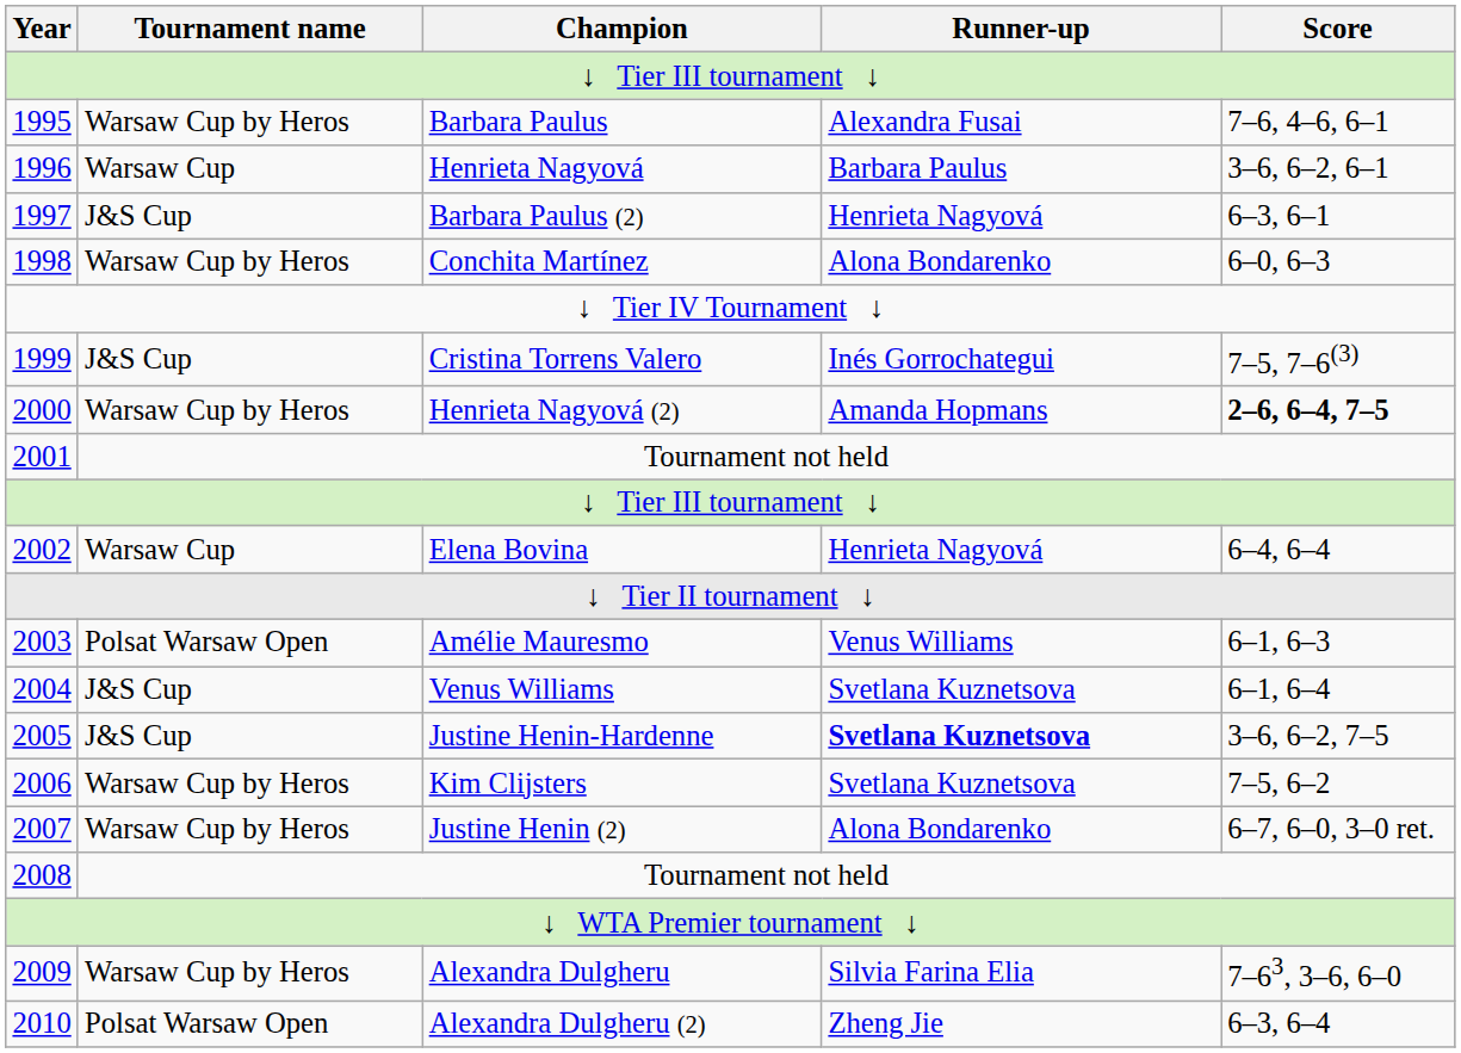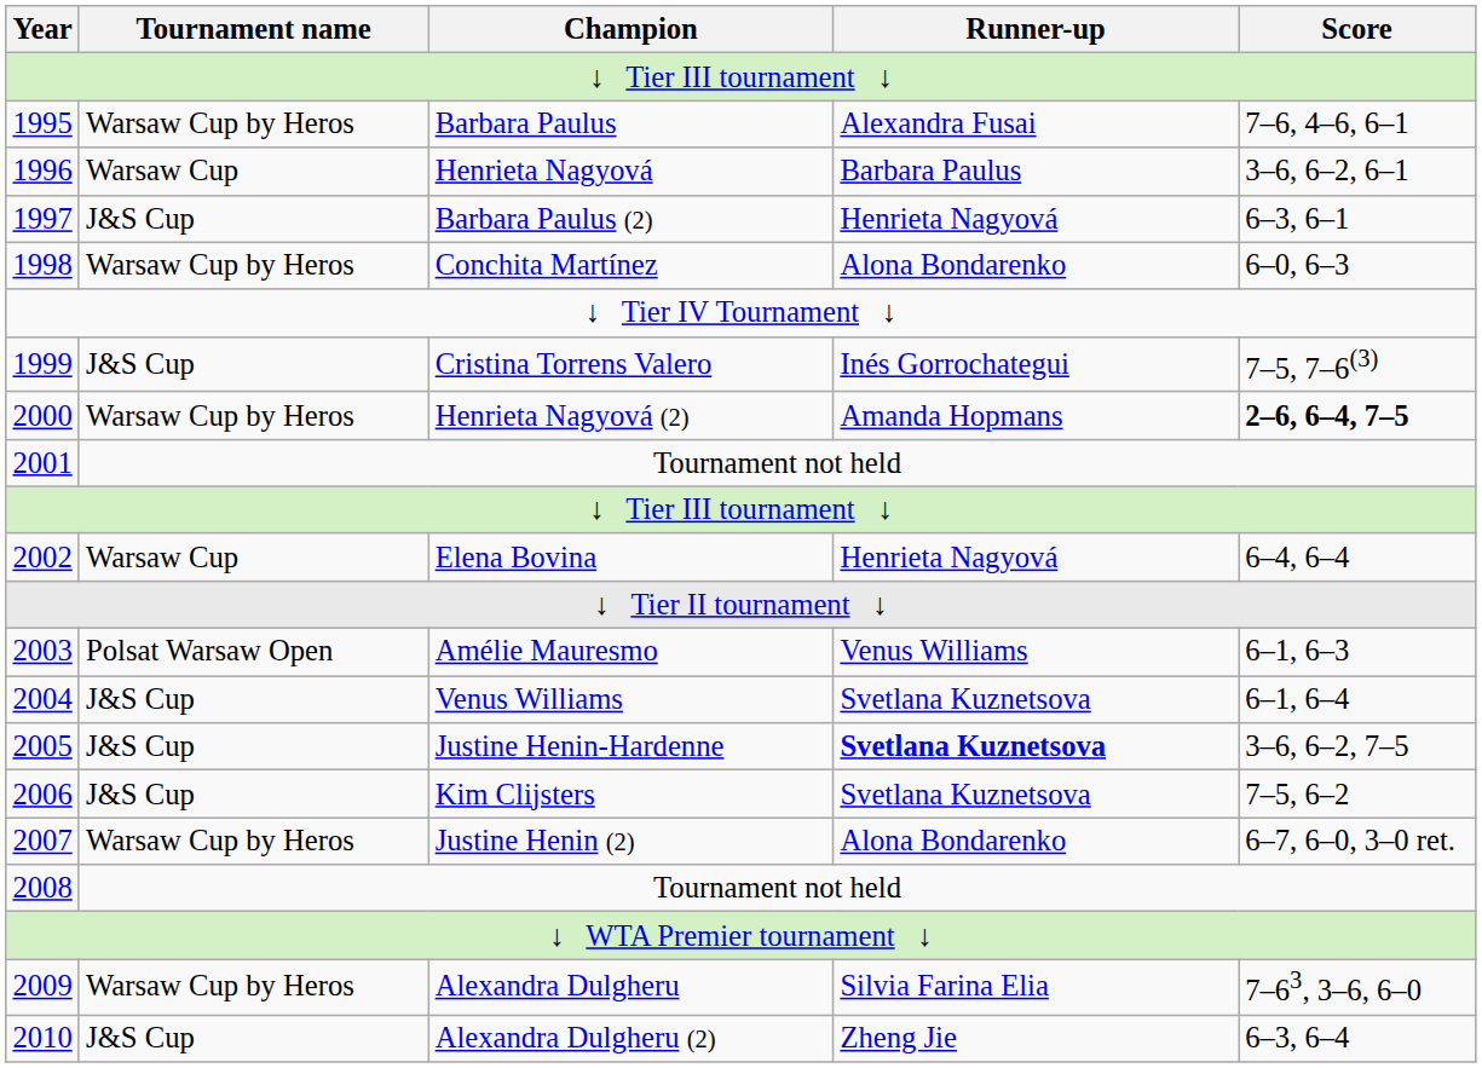 <table class="wikitable">
 <tr>
 <th>Year</th>
 <th width="180">Tournament name</th>
 <th width="210">Champion</th>
 <th width="210">Runner-up</th>
 <th width="120">Score</th>
 </tr>
 <tr bgcolor="#D4F1C5">
 <td colspan="5" align="center">↓   <a href='#'>Tier III tournament</a>   ↓</td>
 </tr>
 <tr>
 <td><a href='#'>1995</a></td>
 <td>Warsaw Cup by Heros</td>
 <td> <a href='#'>Barbara Paulus</a></td>
 <td> <a href='#'>Alexandra Fusai</a></td>
 <td>7–6, 4–6, 6–1</td>
 </tr>
 <tr>
 <td><a href='#'>1996</a></td>
 <td>Warsaw Cup</td>
 <td> <a href='#'>Henrieta Nagyová</a></td>
 <td> <a href='#'>Barbara Paulus</a></td>
 <td>3–6, 6–2, 6–1</td>
 </tr>
 <tr>
 <td><a href='#'>1997</a></td>
 <td>J&S Cup</td>
 <td> <a href='#'>Barbara Paulus</a> <small>(2)</small></td>
 <td> <a href='#'>Henrieta Nagyová</a></td>
 <td>6–3, 6–1</td>
 </tr>
 <tr>
 <td><a href='#'>1998</a></td>
 <td>Warsaw Cup by Heros</td>
 <td> <a href='#'>Conchita Martínez</a></td>
 <td> <a href='#'>Alona Bondarenko</a></td>
 <td>6–0, 6–3</td>
 </tr>
 <tr bgcolor=>
 <td colspan="5" align="center">↓   <a href='#'>Tier IV Tournament</a>   ↓</td>
 </tr>
 <tr>
 <td><a href='#'>1999</a></td>
 <td>J&S Cup</td>
 <td> <a href='#'>Cristina Torrens Valero</a></td>
 <td> <a href='#'>Inés Gorrochategui</a></td>
 <td>7–5, 7–6<sup>(3)</sup></td>
 </tr>
 <tr>
 <td><a href='#'>2000</a></td>
 <td>Warsaw Cup by Heros</td>
 <td> <a href='#'>Henrieta Nagyová</a> <small>(2)</small></td>
 <td> <a href='#'>Amanda Hopmans</a></td>
 <td><strong>2–6, 6–4, 7–5</strong></td>
 </tr>
 <tr>
 <td><a href='#'>2001</a></td>
 <td colspan="4" align="center">Tournament not held</td>
 </tr>
 <tr bgcolor="#D4F1C5">
 <td colspan="5" align="center">↓   <a href='#'>Tier III tournament</a>   ↓</td>
 </tr>
 <tr>
 <td><a href='#'>2002</a></td>
 <td>Warsaw Cup</td>
 <td> <a href='#'>Elena Bovina</a></td>
 <td> <a href='#'>Henrieta Nagyová</a></td>
 <td>6–4, 6–4</td>
 </tr>
 <tr bgcolor="#E9E9E9">
 <td colspan="5" align="center">↓   <a href='#'>Tier II tournament</a>   ↓</td>
 </tr>
 <tr>
 <td><a href='#'>2003</a></td>
 <td>Polsat Warsaw Open</td>
 <td> <a href='#'>Amélie Mauresmo</a></td>
 <td> <a href='#'>Venus Williams</a></td>
 <td>6–1, 6–3</td>
 </tr>
 <tr>
 <td><a href='#'>2004</a></td>
 <td>J&S Cup</td>
 <td> <a href='#'>Venus Williams</a></td>
 <td> <a href='#'>Svetlana Kuznetsova</a></td>
 <td>6–1, 6–4</td>
 </tr>
 <tr>
 <td><a href='#'>2005</a></td>
 <td>J&S Cup</td>
 <td> <a href='#'>Justine Henin-Hardenne</a></td>
 <td><strong> <a href='#'>Svetlana Kuznetsova</a></strong></td>
 <td>3–6, 6–2, 7–5</td>
 </tr>
 <tr>
 <td><a href='#'>2006</a></td>
-<td>Warsaw Cup by Heros</td>
+<td>J&S Cup</td>
 <td> <a href='#'>Kim Clijsters</a></td>
 <td> <a href='#'>Svetlana Kuznetsova</a></td>
 <td>7–5, 6–2</td>
 </tr>
 <tr>
 <td><a href='#'>2007</a></td>
 <td>Warsaw Cup by Heros</td>
 <td> <a href='#'>Justine Henin</a> <small>(2)</small></td>
 <td> <a href='#'>Alona Bondarenko</a></td>
 <td>6–7, 6–0, 3–0 ret.</td>
 </tr>
 <tr>
 <td><a href='#'>2008</a></td>
 <td colspan="4" align="center">Tournament not held</td>
 </tr>
 <tr bgcolor="#D4F1C5">
 <td colspan="5" align="center">↓   <a href='#'>WTA Premier tournament</a>   ↓</td>
 </tr>
 <tr>
 <td><a href='#'>2009</a></td>
 <td>Warsaw Cup by Heros</td>
 <td> <a href='#'>Alexandra Dulgheru</a></td>
 <td> <a href='#'>Silvia Farina Elia</a></td>
 <td>7–6<sup>3</sup>, 3–6, 6–0</td>
 </tr>
 <tr>
 <td><a href='#'>2010</a></td>
-<td>Polsat Warsaw Open</td>
+<td>J&S Cup</td>
 <td> <a href='#'>Alexandra Dulgheru</a> <small>(2)</small></td>
 <td> <a href='#'>Zheng Jie</a></td>
 <td>6–3, 6–4</td>
 </tr>
 </table>
